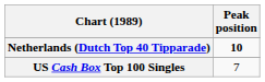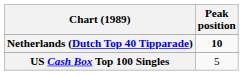 <table class="wikitable sortable plainrowheaders" style="text-align:center">
 <tr>
 <th>Chart (1989)</th>
 <th>Peak<br>position</th>
 </tr>
 <tr>
 </tr>
 <tr>
 <th scope="row">Netherlands (<a href='#'>Dutch Top 40 Tipparade</a>)</th>
 <td><strong>10</strong></td>
 </tr>
 <tr>
 </tr>
 <tr>
 </tr>
 <tr>
 </tr>
 <tr>
 </tr>
 <tr>
 </tr>
 <tr>
 </tr>
 <tr>
 <th scope="row">US <em><a href='#'>Cash Box</a></em> Top 100 Singles</th>
-<td>7</td>
+<td>5</td>
 </tr>
 </table>
